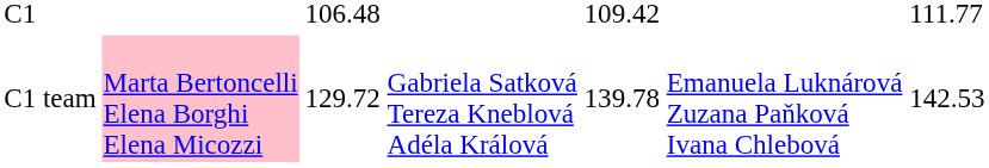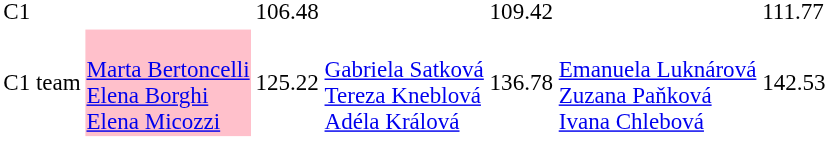 <table>
 <tr>
 <td>C1</td>
 <td></td>
 <td>106.48</td>
 <td></td>
 <td>109.42</td>
 <td></td>
 <td>111.77</td>
 </tr>
 <tr>
 <td>C1 team</td>
 <td style="background: pink;"><br><a href='#'>Marta Bertoncelli</a><br><a href='#'>Elena Borghi</a><br><a href='#'>Elena Micozzi</a></td>
-<td>129.72</td>
+<td>125.22</td>
 <td><br><a href='#'>Gabriela Satková</a><br><a href='#'>Tereza Kneblová</a><br><a href='#'>Adéla Králová</a></td>
-<td>139.78</td>
+<td>136.78</td>
 <td><br><a href='#'>Emanuela Luknárová</a><br><a href='#'>Zuzana Paňková</a><br><a href='#'>Ivana Chlebová</a></td>
 <td>142.53</td>
 </tr>
 </table>
